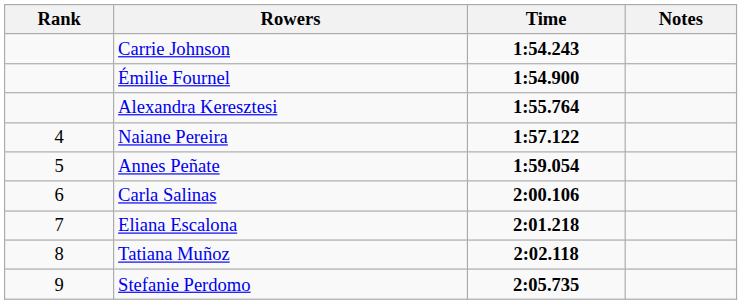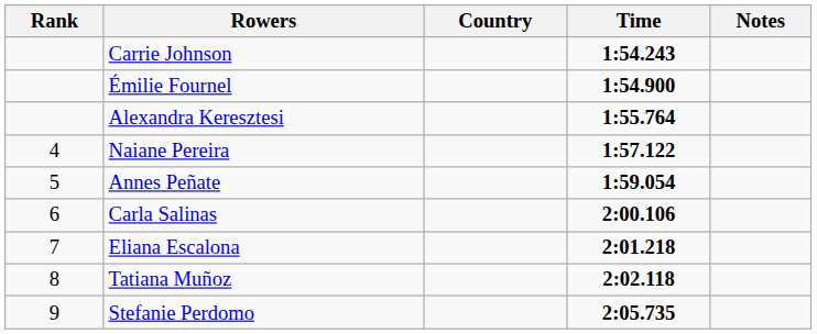 <table class="wikitable" width=50% style="text-align:center">
 <tr>
 <th>Rank</th>
 <th>Rowers</th>
+<th>Country</th>
 <th>Time</th>
 <th>Notes</th>
 </tr>
 <tr>
 <td></td>
 <td align=left><a href='#'>Carrie Johnson</a></td>
+<td align=left></td>
 <td><strong>1:54.243</strong></td>
 <td></td>
 </tr>
 <tr>
 <td></td>
 <td align=left><a href='#'>Émilie Fournel</a></td>
+<td align=left></td>
 <td><strong>1:54.900</strong></td>
 <td></td>
 </tr>
 <tr>
 <td></td>
 <td align=left><a href='#'>Alexandra Keresztesi</a></td>
+<td align=left></td>
 <td><strong>1:55.764</strong></td>
 <td></td>
 </tr>
 <tr>
 <td>4</td>
 <td align=left><a href='#'>Naiane Pereira</a></td>
+<td align=left></td>
 <td><strong>1:57.122</strong></td>
 <td></td>
 </tr>
 <tr>
 <td>5</td>
 <td align=left><a href='#'>Annes Peñate</a></td>
+<td align=left></td>
 <td><strong>1:59.054</strong></td>
 <td></td>
 </tr>
 <tr>
 <td>6</td>
 <td align=left><a href='#'>Carla Salinas</a></td>
+<td align=left></td>
 <td><strong>2:00.106</strong></td>
 <td></td>
 </tr>
 <tr>
 <td>7</td>
 <td align=left><a href='#'>Eliana Escalona</a></td>
+<td align=left></td>
 <td><strong>2:01.218</strong></td>
 <td></td>
 </tr>
 <tr>
 <td>8</td>
 <td align=left><a href='#'>Tatiana Muñoz</a></td>
+<td align=left></td>
 <td><strong>2:02.118</strong></td>
 <td></td>
 </tr>
 <tr>
 <td>9</td>
 <td align=left><a href='#'>Stefanie Perdomo</a></td>
+<td align=left></td>
 <td><strong>2:05.735</strong></td>
 <td></td>
 </tr>
 </table>
